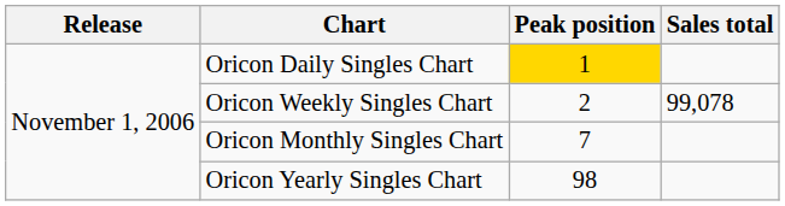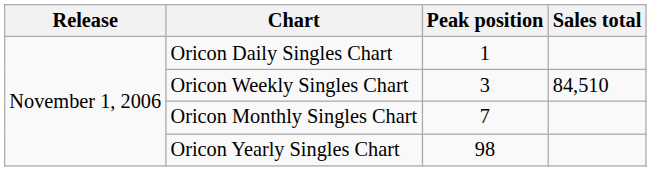 <table class="wikitable">
 <tr>
 <th>Release</th>
 <th>Chart</th>
 <th>Peak position</th>
 <th>Sales total</th>
 </tr>
 <tr>
 <td rowspan="4">November 1, 2006</td>
 <td>Oricon Daily Singles Chart</td>
-<td align="center" style="background: gold;">1</td>
+<td align="center">1</td>
 <td></td>
 </tr>
 <tr>
 <td>Oricon Weekly Singles Chart</td>
-<td align="center">2</td>
-<td>99,078</td>
+<td align="center">3</td>
+<td>84,510</td>
 </tr>
 <tr>
 <td>Oricon Monthly Singles Chart</td>
 <td align="center">7</td>
 <td></td>
 </tr>
 <tr>
 <td>Oricon Yearly Singles Chart</td>
 <td align="center">98</td>
 <td></td>
 </tr>
 </table>
